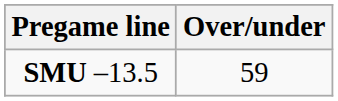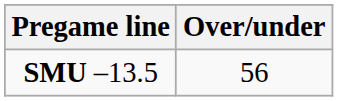 <table class="wikitable">
 <tr align="center">
 <th style=>Pregame line</th>
 <th style=>Over/under</th>
 </tr>
 <tr align="center">
 <td><strong>SMU</strong> –13.5</td>
-<td>59</td>
+<td>56</td>
 </tr>
 </table>
